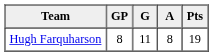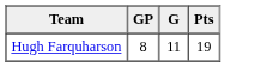 <table border=1 cellpadding=5 cellspacing=0>
 <tr>
 <th bgcolor="#efefef" width="120">Team</th>
 <th bgcolor="#efefef" width="20">GP</th>
 <th bgcolor="#efefef" width="20">G</th>
-<th bgcolor="#efefef" width="20">A</th>
 <th bgcolor="#efefef" width="20">Pts</th>
 </tr>
 <tr align=center>
 <td align=left> <a href='#'>Hugh Farquharson</a></td>
 <td>8</td>
 <td>11</td>
-<td>8</td>
 <td>19</td>
 </tr>
 </table>
